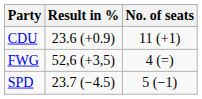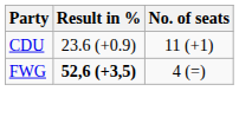 <table class="wikitable right">
 <tr class="hintergrundfarbe5">
 <th>Party</th>
 <th>Result in %</th>
 <th>No. of seats</th>
 </tr>
 <tr>
 <td><a href='#'>CDU</a></td>
 <td align="center">23.6 (+0.9)</td>
 <td align="center">11 (+1)</td>
 </tr>
 <tr>
 <td><a href='#'>FWG</a></td>
-<td align="center">52,6 (+3,5)</td>
+<td align="center"><strong>52,6 (+3,5)</strong></td>
 <td align="center">4 (=)</td>
 </tr>
-<tr>
-<td><a href='#'>SPD</a></td>
-<td align="center">23.7 (−4.5)</td>
-<td align="center">5 (−1)</td>
-</tr>
 </table>
